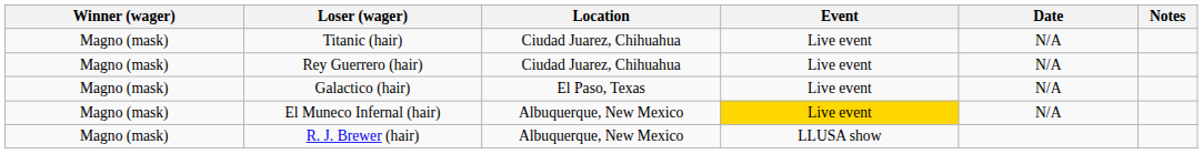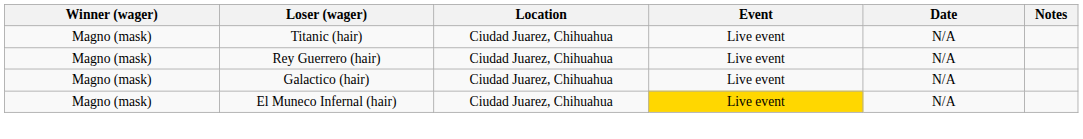 <table class="wikitable sortable" width=100%  style="text-align: center">
 <tr>
 <th width=20% scope="col">Winner (wager)</th>
 <th width=20% scope="col">Loser (wager)</th>
 <th width=20% scope="col">Location</th>
 <th width=20% scope="col">Event</th>
 <th width=15% scope="col">Date</th>
 <th class="unsortable" width=5% scope="col">Notes</th>
 </tr>
 <tr>
 <td>Magno (mask)</td>
 <td>Titanic (hair)</td>
 <td>Ciudad Juarez, Chihuahua</td>
 <td>Live event</td>
 <td>N/A</td>
 <td></td>
 </tr>
 <tr>
 <td>Magno (mask)</td>
 <td>Rey Guerrero (hair)</td>
 <td>Ciudad Juarez, Chihuahua</td>
 <td>Live event</td>
 <td>N/A</td>
 <td></td>
 </tr>
 <tr>
 <td>Magno (mask)</td>
 <td>Galactico (hair)</td>
-<td>El Paso, Texas</td>
+<td>Ciudad Juarez, Chihuahua</td>
 <td>Live event</td>
 <td>N/A</td>
 <td></td>
 </tr>
 <tr>
 <td>Magno (mask)</td>
 <td>El Muneco Infernal (hair)</td>
-<td>Albuquerque, New Mexico</td>
+<td>Ciudad Juarez, Chihuahua</td>
 <td style="background: gold;">Live event</td>
 <td>N/A</td>
 <td></td>
 </tr>
-<tr>
-<td>Magno (mask)</td>
-<td><a href='#'>R. J. Brewer</a> (hair)</td>
-<td>Albuquerque, New Mexico</td>
-<td>LLUSA show</td>
-<td></td>
-<td></td>
-</tr>
 </table>
